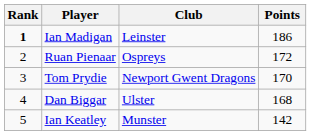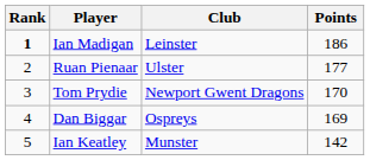 <table class="wikitable" style="text-align:center">
 <tr>
 <th>Rank</th>
 <th>Player</th>
 <th>Club</th>
 <th style="width:50px;">Points</th>
 </tr>
 <tr>
 <td align=center><strong>1</strong></td>
 <td align=left> <a href='#'>Ian Madigan</a></td>
 <td align=left> <a href='#'>Leinster</a></td>
 <td align=center>186</td>
 </tr>
 <tr>
 <td align=center>2</td>
 <td align=left> <a href='#'>Ruan Pienaar</a></td>
-<td align=left> <a href='#'>Ospreys</a></td>
-<td align=center>172</td>
+<td align=left> <a href='#'>Ulster</a></td>
+<td align=center>177</td>
 </tr>
 <tr>
 <td align=center>3</td>
 <td align=left> <a href='#'>Tom Prydie</a></td>
 <td align=left> <a href='#'>Newport Gwent Dragons</a></td>
 <td align=center>170</td>
 </tr>
 <tr>
 <td align=center>4</td>
 <td align=left> <a href='#'>Dan Biggar</a></td>
-<td align=left> <a href='#'>Ulster</a></td>
-<td align=center>168</td>
+<td align=left> <a href='#'>Ospreys</a></td>
+<td align=center>169</td>
 </tr>
 <tr>
 <td align=center>5</td>
 <td align=left> <a href='#'>Ian Keatley</a></td>
 <td align=left> <a href='#'>Munster</a></td>
 <td align=center>142</td>
 </tr>
 </table>
